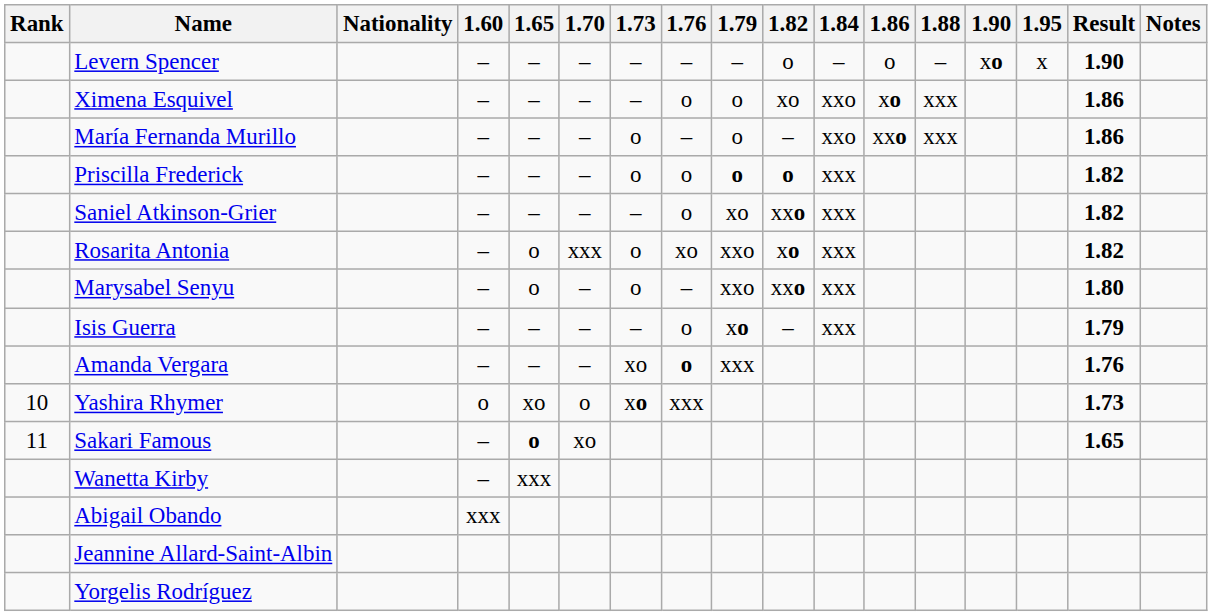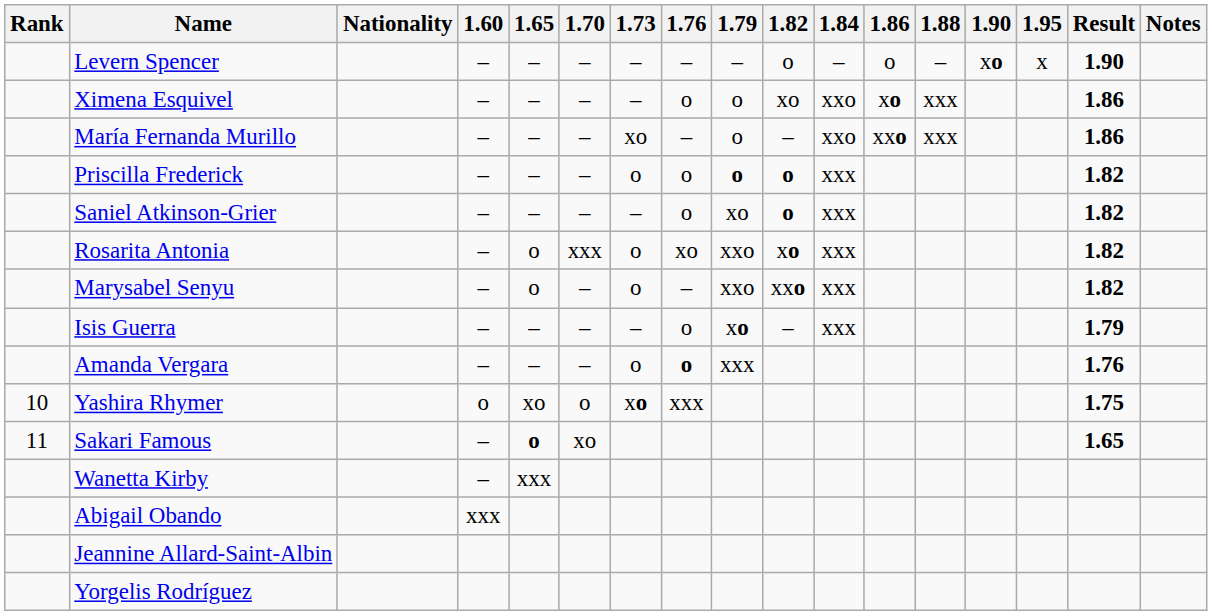 <table class="wikitable sortable" style="text-align:center;font-size:95%">
 <tr>
 <th>Rank</th>
 <th>Name</th>
 <th>Nationality</th>
 <th>1.60</th>
 <th>1.65</th>
 <th>1.70</th>
 <th>1.73</th>
 <th>1.76</th>
 <th>1.79</th>
 <th>1.82</th>
 <th>1.84</th>
 <th>1.86</th>
 <th>1.88</th>
 <th>1.90</th>
 <th>1.95</th>
 <th>Result</th>
 <th>Notes</th>
 </tr>
 <tr>
 <td></td>
 <td align=left><a href='#'>Levern Spencer</a></td>
 <td align=left></td>
 <td>–</td>
 <td>–</td>
 <td>–</td>
 <td>–</td>
 <td>–</td>
 <td>–</td>
 <td>o</td>
 <td>–</td>
 <td>o</td>
 <td>–</td>
 <td>x<strong>o</strong></td>
 <td>x</td>
 <td><strong>1.90</strong></td>
 <td></td>
 </tr>
 <tr>
 <td></td>
 <td align=left><a href='#'>Ximena Esquivel</a></td>
 <td align=left></td>
 <td>–</td>
 <td>–</td>
 <td>–</td>
 <td>–</td>
 <td>o</td>
 <td>o</td>
 <td>xo</td>
 <td>xxo</td>
 <td>x<strong>o</strong></td>
 <td>xxx</td>
 <td></td>
 <td></td>
 <td><strong>1.86</strong></td>
 <td></td>
 </tr>
 <tr>
 <td></td>
 <td align=left><a href='#'>María Fernanda Murillo</a></td>
 <td align=left></td>
 <td>–</td>
 <td>–</td>
 <td>–</td>
-<td>o</td>
+<td>xo</td>
 <td>–</td>
 <td>o</td>
 <td>–</td>
 <td>xxo</td>
 <td>xx<strong>o</strong></td>
 <td>xxx</td>
 <td></td>
 <td></td>
 <td><strong>1.86</strong></td>
 <td></td>
 </tr>
 <tr>
 <td></td>
 <td align=left><a href='#'>Priscilla Frederick</a></td>
 <td align=left></td>
 <td>–</td>
 <td>–</td>
 <td>–</td>
 <td>o</td>
 <td>o</td>
 <td><strong>o</strong></td>
 <td><strong>o</strong></td>
 <td>xxx</td>
 <td></td>
 <td></td>
 <td></td>
 <td></td>
 <td><strong>1.82</strong></td>
 <td></td>
 </tr>
 <tr>
 <td></td>
 <td align=left><a href='#'>Saniel Atkinson-Grier</a></td>
 <td align=left></td>
 <td>–</td>
 <td>–</td>
 <td>–</td>
 <td>–</td>
 <td>o</td>
 <td>xo</td>
-<td>xx<strong>o</strong></td>
+<td><strong>o</strong></td>
 <td>xxx</td>
 <td></td>
 <td></td>
 <td></td>
 <td></td>
 <td><strong>1.82</strong></td>
 <td></td>
 </tr>
 <tr>
 <td></td>
 <td align=left><a href='#'>Rosarita Antonia</a></td>
 <td align=left></td>
 <td>–</td>
 <td>o</td>
 <td>xxx</td>
 <td>o</td>
 <td>xo</td>
 <td>xxo</td>
 <td>x<strong>o</strong></td>
 <td>xxx</td>
 <td></td>
 <td></td>
 <td></td>
 <td></td>
 <td><strong>1.82</strong></td>
 <td><strong></strong></td>
 </tr>
 <tr>
 <td></td>
 <td align=left><a href='#'>Marysabel Senyu</a></td>
 <td align=left></td>
 <td>–</td>
 <td>o</td>
 <td>–</td>
 <td>o</td>
 <td>–</td>
 <td>xxo</td>
 <td>xx<strong>o</strong></td>
 <td>xxx</td>
 <td></td>
 <td></td>
 <td></td>
 <td></td>
-<td><strong>1.80</strong></td>
+<td><strong>1.82</strong></td>
 <td><strong></strong></td>
 </tr>
 <tr>
 <td></td>
 <td align=left><a href='#'>Isis Guerra</a></td>
 <td align=left></td>
 <td>–</td>
 <td>–</td>
 <td>–</td>
 <td>–</td>
 <td>o</td>
 <td>x<strong>o</strong></td>
 <td>–</td>
 <td>xxx</td>
 <td></td>
 <td></td>
 <td></td>
 <td></td>
 <td><strong>1.79</strong></td>
 <td></td>
 </tr>
 <tr>
 <td></td>
 <td align=left><a href='#'>Amanda Vergara</a></td>
 <td align=left></td>
 <td>–</td>
 <td>–</td>
 <td>–</td>
-<td>xo</td>
+<td>o</td>
 <td><strong>o</strong></td>
 <td>xxx</td>
 <td></td>
 <td></td>
 <td></td>
 <td></td>
 <td></td>
 <td></td>
 <td><strong>1.76</strong></td>
 <td></td>
 </tr>
 <tr>
 <td>10</td>
 <td align=left><a href='#'>Yashira Rhymer</a></td>
 <td align=left></td>
 <td>o</td>
 <td>xo</td>
 <td>o</td>
 <td>x<strong>o</strong></td>
 <td>xxx</td>
 <td></td>
 <td></td>
 <td></td>
 <td></td>
 <td></td>
 <td></td>
 <td></td>
-<td><strong>1.73</strong></td>
+<td><strong>1.75</strong></td>
 <td></td>
 </tr>
 <tr>
 <td>11</td>
 <td align=left><a href='#'>Sakari Famous</a></td>
 <td align=left></td>
 <td>–</td>
 <td><strong>o</strong></td>
 <td>xo</td>
 <td></td>
 <td></td>
 <td></td>
 <td></td>
 <td></td>
 <td></td>
 <td></td>
 <td></td>
 <td></td>
 <td><strong>1.65</strong></td>
 <td></td>
 </tr>
 <tr>
 <td></td>
 <td align=left><a href='#'>Wanetta Kirby</a></td>
 <td align=left></td>
 <td>–</td>
 <td>xxx</td>
 <td></td>
 <td></td>
 <td></td>
 <td></td>
 <td></td>
 <td></td>
 <td></td>
 <td></td>
 <td></td>
 <td></td>
 <td><strong></strong></td>
 <td></td>
 </tr>
 <tr>
 <td></td>
 <td align=left><a href='#'>Abigail Obando</a></td>
 <td align=left></td>
 <td>xxx</td>
 <td></td>
 <td></td>
 <td></td>
 <td></td>
 <td></td>
 <td></td>
 <td></td>
 <td></td>
 <td></td>
 <td></td>
 <td></td>
 <td><strong></strong></td>
 <td></td>
 </tr>
 <tr>
 <td></td>
 <td align=left><a href='#'>Jeannine Allard-Saint-Albin</a></td>
 <td align=left></td>
 <td></td>
 <td></td>
 <td></td>
 <td></td>
 <td></td>
 <td></td>
 <td></td>
 <td></td>
 <td></td>
 <td></td>
 <td></td>
 <td></td>
 <td><strong></strong></td>
 <td></td>
 </tr>
 <tr>
 <td></td>
 <td align=left><a href='#'>Yorgelis Rodríguez</a></td>
 <td align=left></td>
 <td></td>
 <td></td>
 <td></td>
 <td></td>
 <td></td>
 <td></td>
 <td></td>
 <td></td>
 <td></td>
 <td></td>
 <td></td>
 <td></td>
 <td><strong></strong></td>
 <td></td>
 </tr>
 </table>
